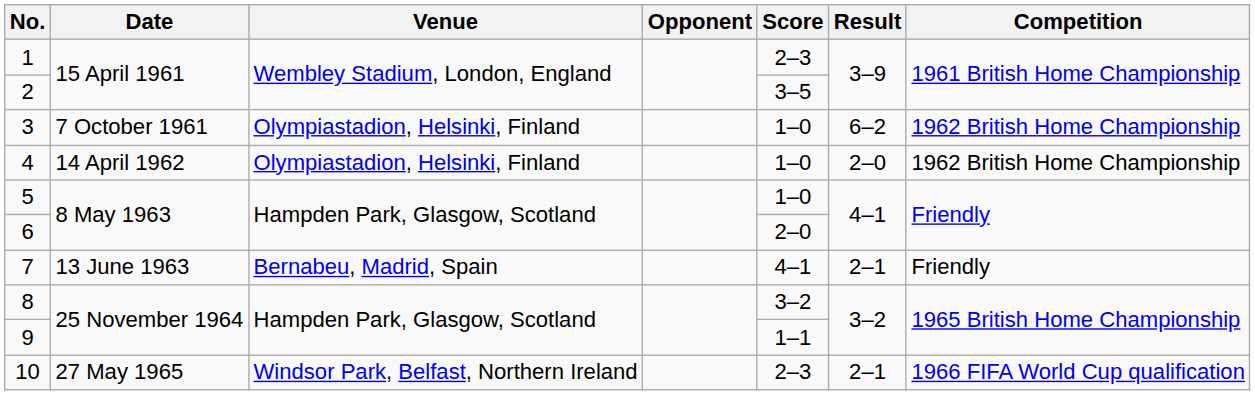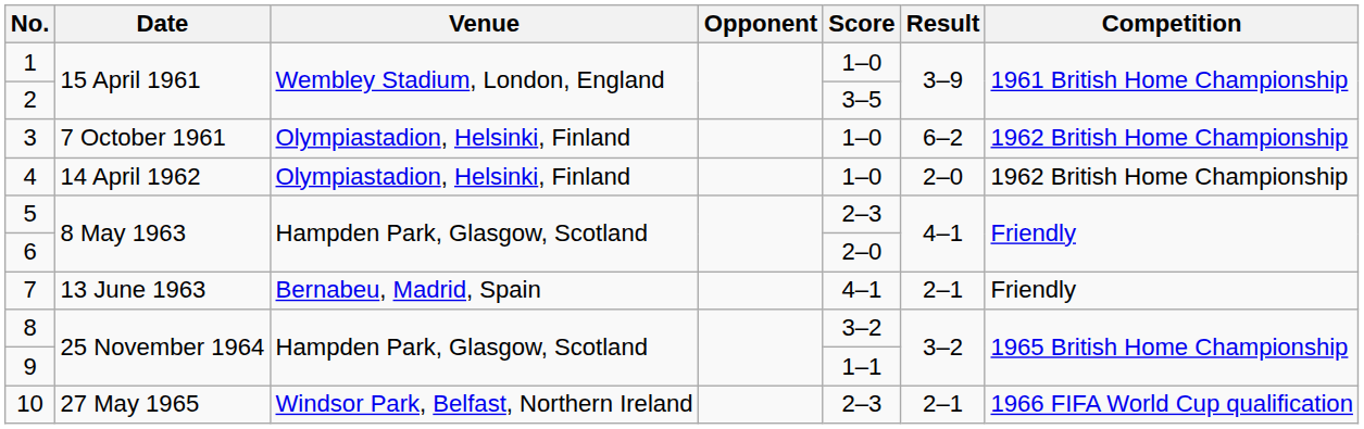 <table class="wikitable sortable">
 <tr>
 <th scope="col">No.</th>
 <th scope="col">Date</th>
 <th scope="col">Venue</th>
 <th scope="col">Opponent</th>
 <th scope="col">Score</th>
 <th scope="col">Result</th>
 <th scope="col">Competition</th>
 </tr>
 <tr>
 <td align="center">1</td>
 <td rowspan="2">15 April 1961</td>
 <td rowspan="2"><a href='#'>Wembley Stadium</a>, London, England</td>
 <td rowspan="2"></td>
-<td align="center">2–3</td>
+<td align="center">1–0</td>
 <td rowspan="2" style="text-align:center">3–9</td>
 <td rowspan="2"><a href='#'>1961 British Home Championship</a></td>
 </tr>
 <tr>
 <td align="center">2</td>
 <td align="center">3–5</td>
 </tr>
 <tr>
 <td align="center">3</td>
 <td>7 October 1961</td>
 <td><a href='#'>Olympiastadion</a>, <a href='#'>Helsinki</a>, Finland</td>
 <td></td>
 <td align="center">1–0</td>
 <td align="center">6–2</td>
 <td><a href='#'>1962 British Home Championship</a></td>
 </tr>
 <tr>
 <td align="center">4</td>
 <td>14 April 1962</td>
 <td><a href='#'>Olympiastadion</a>, <a href='#'>Helsinki</a>, Finland</td>
 <td></td>
 <td align="center">1–0</td>
 <td align="center">2–0</td>
 <td>1962 British Home Championship</td>
 </tr>
 <tr>
 <td align="center">5</td>
 <td rowspan="2">8 May 1963</td>
 <td rowspan="2">Hampden Park, Glasgow, Scotland</td>
 <td rowspan="2"></td>
-<td align="center">1–0</td>
+<td align="center">2–3</td>
 <td rowspan="2" style="text-align:center">4–1</td>
 <td rowspan="2"><a href='#'>Friendly</a></td>
 </tr>
 <tr>
 <td align="center">6</td>
 <td align="center">2–0</td>
 </tr>
 <tr>
 <td align="center">7</td>
 <td>13 June 1963</td>
 <td><a href='#'>Bernabeu</a>, <a href='#'>Madrid</a>, Spain</td>
 <td></td>
 <td align="center">4–1</td>
 <td align="center">2–1</td>
 <td>Friendly</td>
 </tr>
 <tr>
 <td align="center">8</td>
 <td rowspan="2">25 November 1964</td>
 <td rowspan="2">Hampden Park, Glasgow, Scotland</td>
 <td rowspan="2"></td>
 <td align="center">3–2</td>
 <td rowspan="2" style="text-align:center">3–2</td>
 <td rowspan="2"><a href='#'>1965 British Home Championship</a></td>
 </tr>
 <tr>
 <td align="center">9</td>
 <td align="center">1–1</td>
 </tr>
 <tr>
 <td align="center">10</td>
 <td>27 May 1965</td>
 <td><a href='#'>Windsor Park</a>, <a href='#'>Belfast</a>, Northern Ireland</td>
 <td></td>
 <td align="center">2–3</td>
 <td align="center">2–1</td>
 <td><a href='#'>1966 FIFA World Cup qualification</a></td>
 </tr>
 </table>
